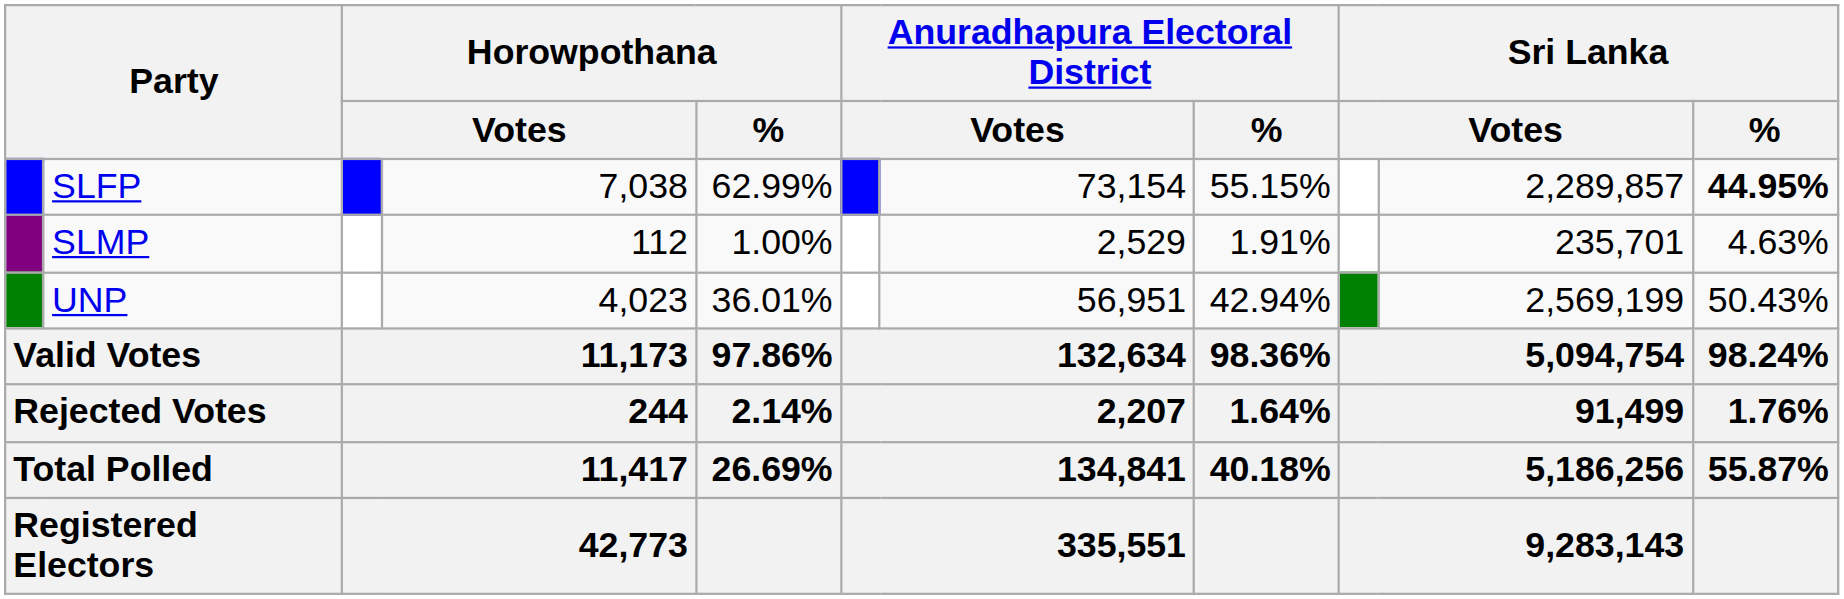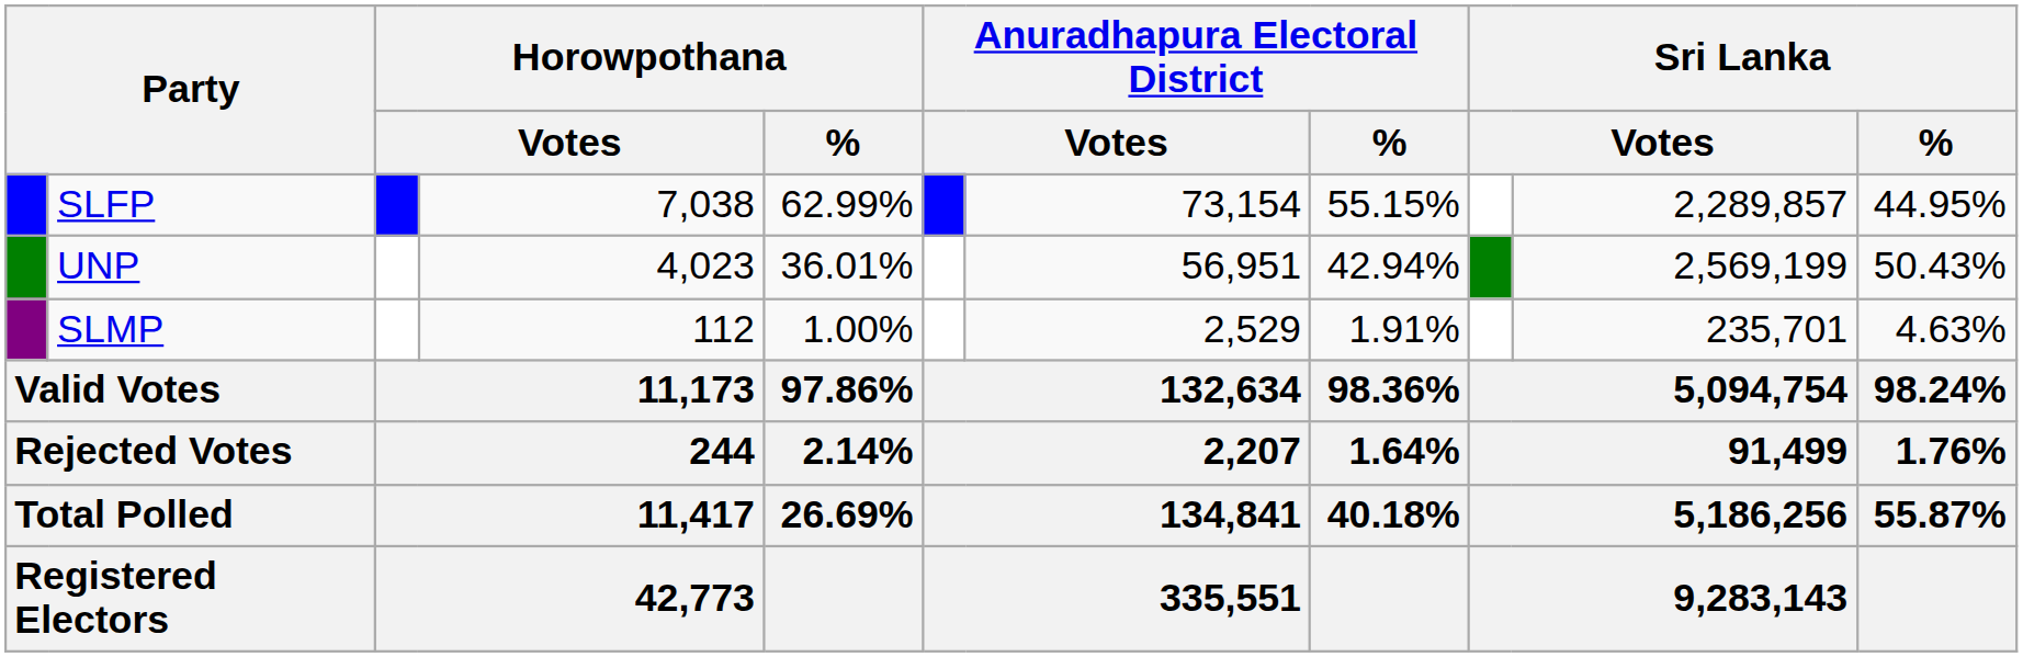 <table class="wikitable">
 <tr>
 <th colspan="2" width="144px"rowspan="2">Party</th>
 <th colspan="3" width="216px">Horowpothana</th>
 <th colspan="3" width="216px"><a href='#'>Anuradhapura Electoral District</a></th>
 <th colspan="3" width="216px">Sri Lanka</th>
 </tr>
 <tr>
 <th colspan="2" width="144px">Votes</th>
 <th>%</th>
 <th colspan="2" width="144px">Votes</th>
 <th>%</th>
 <th colspan="2" width="144px">Votes</th>
 <th>%</th>
 </tr>
 <tr>
 <td style="background-color:blue;" width="10px"></td>
 <td style="text-align:left;"><a href='#'>SLFP</a></td>
 <td style="background-color:blue;" width="10px"></td>
 <td style="text-align:right;">7,038</td>
 <td style="text-align:right;">62.99%</td>
 <td style="background-color:blue;" width="10px"></td>
 <td style="text-align:right;">73,154</td>
 <td style="text-align:right;">55.15%</td>
 <td style="background-color:white;" width="10px"></td>
 <td style="text-align:right;">2,289,857</td>
-<td style="text-align:right;"><strong>44.95%</strong></td>
+<td style="text-align:right;">44.95%</td>
+</tr>
+<tr>
+<td style="background-color:green;" width="10px"></td>
+<td style="text-align:left;"><a href='#'>UNP</a></td>
+<td style="background-color:white;" width="10px"></td>
+<td style="text-align:right;">4,023</td>
+<td style="text-align:right;">36.01%</td>
+<td style="background-color:white;" width="10px"></td>
+<td style="text-align:right;">56,951</td>
+<td style="text-align:right;">42.94%</td>
+<td style="background-color:green;" width="10px"></td>
+<td style="text-align:right;">2,569,199</td>
+<td style="text-align:right;">50.43%</td>
 </tr>
 <tr>
 <td style="background-color:purple;" width="10px"></td>
 <td style="text-align:left;"><a href='#'>SLMP</a></td>
 <td style="background-color:white;" width="10px"></td>
 <td style="text-align:right;">112</td>
 <td style="text-align:right;">1.00%</td>
 <td style="background-color:white;" width="10px"></td>
 <td style="text-align:right;">2,529</td>
 <td style="text-align:right;">1.91%</td>
 <td style="background-color:white;" width="10px"></td>
 <td style="text-align:right;">235,701</td>
 <td style="text-align:right;">4.63%</td>
-</tr>
-<tr>
-<td style="background-color:green;" width="10px"></td>
-<td style="text-align:left;"><a href='#'>UNP</a></td>
-<td style="background-color:white;" width="10px"></td>
-<td style="text-align:right;">4,023</td>
-<td style="text-align:right;">36.01%</td>
-<td style="background-color:white;" width="10px"></td>
-<td style="text-align:right;">56,951</td>
-<td style="text-align:right;">42.94%</td>
-<td style="background-color:green;" width="10px"></td>
-<td style="text-align:right;">2,569,199</td>
-<td style="text-align:right;">50.43%</td>
 </tr>
 <tr>
 <th colspan="2" width="144px"style="text-align:left;">Valid Votes</th>
 <th style="text-align:right;"colspan="2" width="144px">11,173</th>
 <th style="text-align:right;">97.86%</th>
 <th style="text-align:right;"colspan="2" width="144px">132,634</th>
 <th style="text-align:right;">98.36%</th>
 <th style="text-align:right;"colspan="2" width="144px">5,094,754</th>
 <th style="text-align:right;">98.24%</th>
 </tr>
 <tr>
 <th colspan="2" width="144px"style="text-align:left;">Rejected Votes</th>
 <th style="text-align:right;"colspan="2" width="144px">244</th>
 <th style="text-align:right;">2.14%</th>
 <th style="text-align:right;"colspan="2" width="144px">2,207</th>
 <th style="text-align:right;">1.64%</th>
 <th style="text-align:right;"colspan="2" width="144px">91,499</th>
 <th style="text-align:right;">1.76%</th>
 </tr>
 <tr>
 <th colspan="2" width="144px"style="text-align:left;">Total Polled</th>
 <th style="text-align:right;"colspan="2" width="144px">11,417</th>
 <th style="text-align:right;">26.69%</th>
 <th style="text-align:right;"colspan="2" width="144px">134,841</th>
 <th style="text-align:right;">40.18%</th>
 <th style="text-align:right;"colspan="2" width="144px">5,186,256</th>
 <th style="text-align:right;">55.87%</th>
 </tr>
 <tr>
 <th colspan="2" width="144px"style="text-align:left;">Registered Electors</th>
 <th style="text-align:right;"colspan="2" width="144px">42,773</th>
 <th></th>
 <th style="text-align:right;"colspan="2" width="144px">335,551</th>
 <th></th>
 <th style="text-align:right;"colspan="2" width="144px">9,283,143</th>
 <th></th>
 </tr>
 </table>
